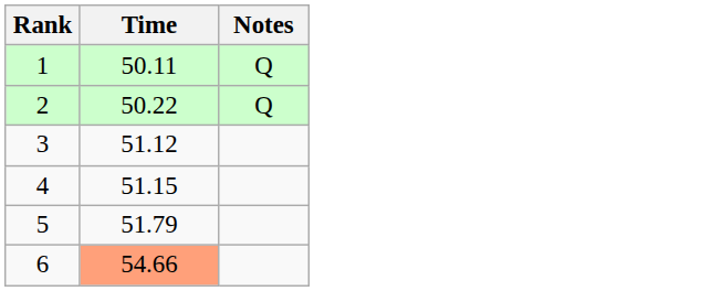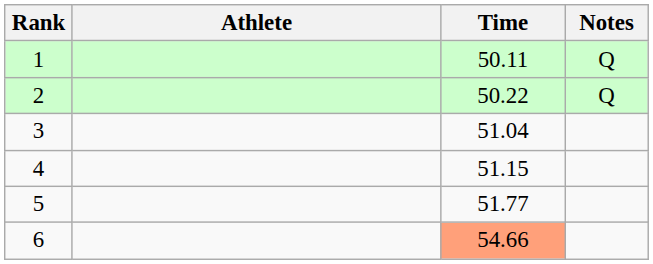 <table class="wikitable" style="text-align:center">
 <tr>
 <th width=40>Rank</th>
+<th width=250>Athlete</th>
 <th width=80>Time</th>
 <th width=50>Notes</th>
 </tr>
 <tr bgcolor=ccffcc>
 <td>1</td>
+<td align=left></td>
 <td>50.11</td>
 <td>Q</td>
 </tr>
 <tr bgcolor=ccffcc>
 <td>2</td>
+<td align=left></td>
 <td>50.22</td>
 <td>Q</td>
 </tr>
 <tr>
 <td>3</td>
-<td>51.12</td>
+<td align=left></td>
+<td>51.04</td>
 <td></td>
 </tr>
 <tr>
 <td>4</td>
+<td align=left></td>
 <td>51.15</td>
 <td></td>
 </tr>
 <tr>
 <td>5</td>
-<td>51.79</td>
+<td align=left></td>
+<td>51.77</td>
 <td></td>
 </tr>
 <tr>
 <td>6</td>
+<td align=left></td>
 <td style="background: lightsalmon;">54.66</td>
 <td></td>
 </tr>
 </table>
